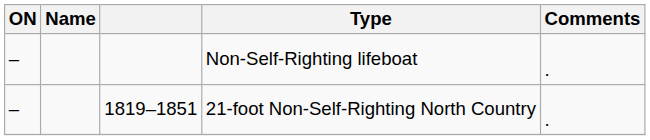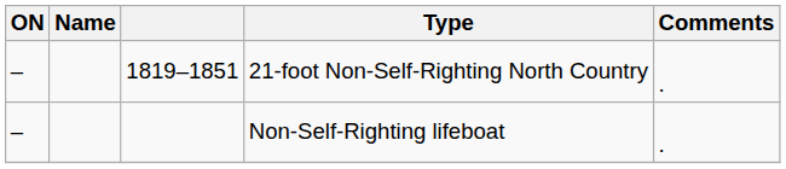 <table class="wikitable">
 <tr>
 <th>ON</th>
 <th>Name</th>
 <th></th>
 <th>Type</th>
 <th>Comments</th>
 </tr>
 <tr>
 <td>–</td>
 <td></td>
+<td>1819–1851</td>
+<td>21-foot Non-Self-Righting North Country</td>
+<td><br>.</td>
+</tr>
+<tr>
+<td>–</td>
+<td></td>
 <td></td>
 <td>Non-Self-Righting lifeboat</td>
 <td><br>.</td>
 </tr>
 <tr>
-<td>–</td>
-<td></td>
-<td>1819–1851</td>
-<td>21-foot Non-Self-Righting North Country</td>
-<td><br>.</td>
-</tr>
-<tr>
 </tr>
 </table>
